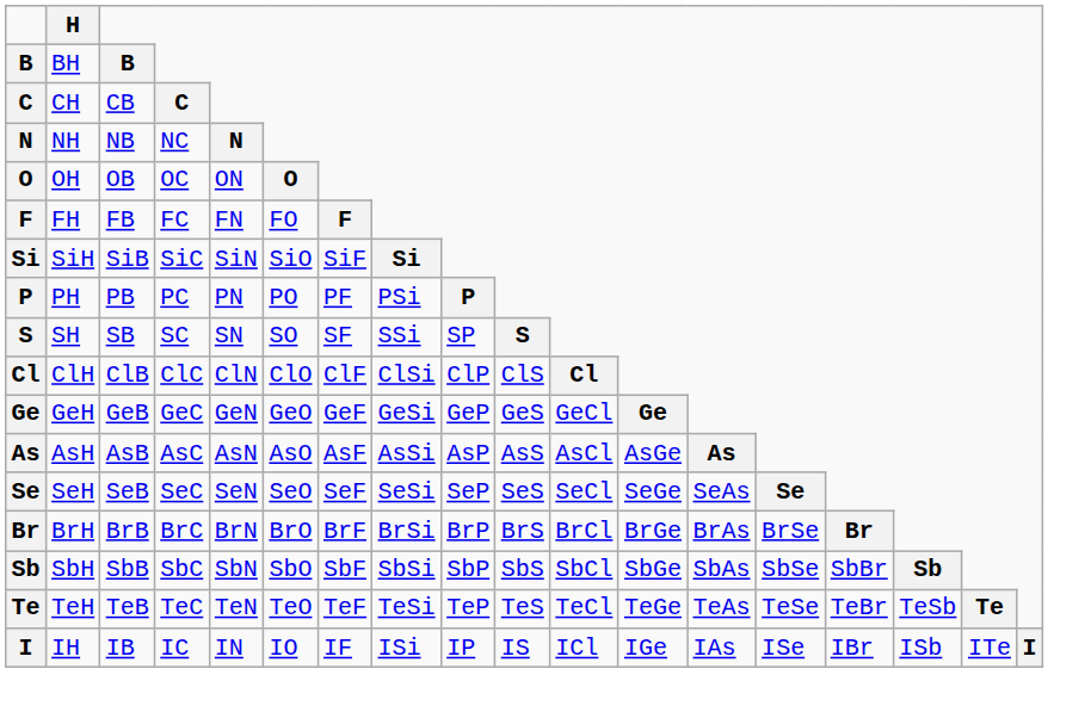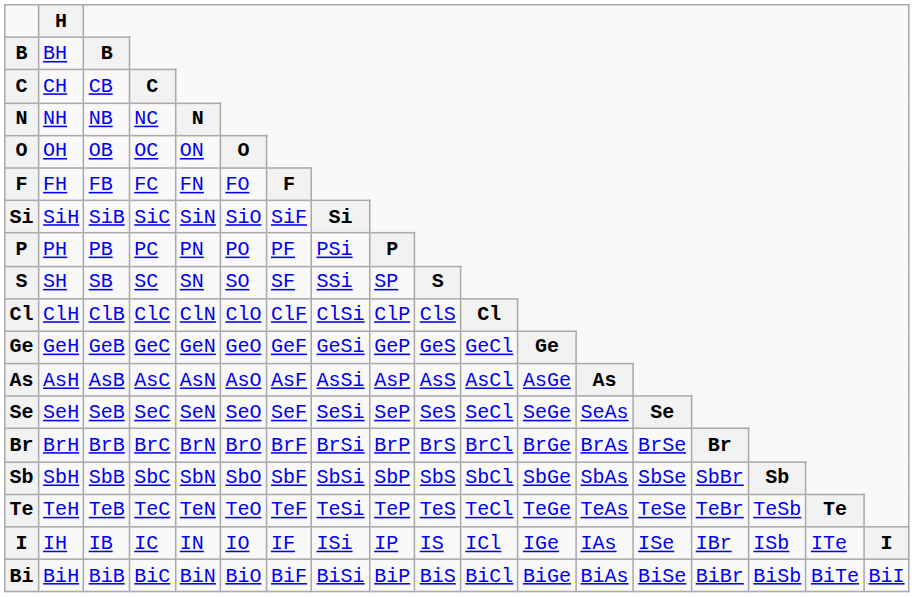 <table class="wikitable">
 <tr>
 <td></td>
 <th>H</th>
 </tr>
 <tr>
 <th>B</th>
 <td><a href='#'>BH</a></td>
 <th>B</th>
 </tr>
 <tr>
 <th>C</th>
 <td><a href='#'>CH</a></td>
 <td><a href='#'>CB</a></td>
 <th>C</th>
 </tr>
 <tr>
 <th>N</th>
 <td><a href='#'>NH</a></td>
 <td><a href='#'>NB</a></td>
 <td><a href='#'>NC</a></td>
 <th>N</th>
 </tr>
 <tr>
 <th>O</th>
 <td><a href='#'>OH</a></td>
 <td><a href='#'>OB</a></td>
 <td><a href='#'>OC</a></td>
 <td><a href='#'>ON</a></td>
 <th>O</th>
 </tr>
 <tr>
 <th>F</th>
 <td><a href='#'>FH</a></td>
 <td><a href='#'>FB</a></td>
 <td><a href='#'>FC</a></td>
 <td><a href='#'>FN</a></td>
 <td><a href='#'>FO</a></td>
 <th>F</th>
 </tr>
 <tr>
 <th>Si</th>
 <td><a href='#'>SiH</a></td>
 <td><a href='#'>SiB</a></td>
 <td><a href='#'>SiC</a></td>
 <td><a href='#'>SiN</a></td>
 <td><a href='#'>SiO</a></td>
 <td><a href='#'>SiF</a></td>
 <th>Si</th>
 </tr>
 <tr>
 <th>P</th>
 <td><a href='#'>PH</a></td>
 <td><a href='#'>PB</a></td>
 <td><a href='#'>PC</a></td>
 <td><a href='#'>PN</a></td>
 <td><a href='#'>PO</a></td>
 <td><a href='#'>PF</a></td>
 <td><a href='#'>PSi</a></td>
 <th>P</th>
 </tr>
 <tr>
 <th>S</th>
 <td><a href='#'>SH</a></td>
 <td><a href='#'>SB</a></td>
 <td><a href='#'>SC</a></td>
 <td><a href='#'>SN</a></td>
 <td><a href='#'>SO</a></td>
 <td><a href='#'>SF</a></td>
 <td><a href='#'>SSi</a></td>
 <td><a href='#'>SP</a></td>
 <th>S</th>
 </tr>
 <tr>
 <th>Cl</th>
 <td><a href='#'>ClH</a></td>
 <td><a href='#'>ClB</a></td>
 <td><a href='#'>ClC</a></td>
 <td><a href='#'>ClN</a></td>
 <td><a href='#'>ClO</a></td>
 <td><a href='#'>ClF</a></td>
 <td><a href='#'>ClSi</a></td>
 <td><a href='#'>ClP</a></td>
 <td><a href='#'>ClS</a></td>
 <th>Cl</th>
 </tr>
 <tr>
 <th>Ge</th>
 <td><a href='#'>GeH</a></td>
 <td><a href='#'>GeB</a></td>
 <td><a href='#'>GeC</a></td>
 <td><a href='#'>GeN</a></td>
 <td><a href='#'>GeO</a></td>
 <td><a href='#'>GeF</a></td>
 <td><a href='#'>GeSi</a></td>
 <td><a href='#'>GeP</a></td>
 <td><a href='#'>GeS</a></td>
 <td><a href='#'>GeCl</a></td>
 <th>Ge</th>
 </tr>
 <tr>
 <th>As</th>
 <td><a href='#'>AsH</a></td>
 <td><a href='#'>AsB</a></td>
 <td><a href='#'>AsC</a></td>
 <td><a href='#'>AsN</a></td>
 <td><a href='#'>AsO</a></td>
 <td><a href='#'>AsF</a></td>
 <td><a href='#'>AsSi</a></td>
 <td><a href='#'>AsP</a></td>
 <td><a href='#'>AsS</a></td>
 <td><a href='#'>AsCl</a></td>
 <td><a href='#'>AsGe</a></td>
 <th>As</th>
 </tr>
 <tr>
 <th>Se</th>
 <td><a href='#'>SeH</a></td>
 <td><a href='#'>SeB</a></td>
 <td><a href='#'>SeC</a></td>
 <td><a href='#'>SeN</a></td>
 <td><a href='#'>SeO</a></td>
 <td><a href='#'>SeF</a></td>
 <td><a href='#'>SeSi</a></td>
 <td><a href='#'>SeP</a></td>
 <td><a href='#'>SeS</a></td>
 <td><a href='#'>SeCl</a></td>
 <td><a href='#'>SeGe</a></td>
 <td><a href='#'>SeAs</a></td>
 <th>Se</th>
 </tr>
 <tr>
 <th>Br</th>
 <td><a href='#'>BrH</a></td>
 <td><a href='#'>BrB</a></td>
 <td><a href='#'>BrC</a></td>
 <td><a href='#'>BrN</a></td>
 <td><a href='#'>BrO</a></td>
 <td><a href='#'>BrF</a></td>
 <td><a href='#'>BrSi</a></td>
 <td><a href='#'>BrP</a></td>
 <td><a href='#'>BrS</a></td>
 <td><a href='#'>BrCl</a></td>
 <td><a href='#'>BrGe</a></td>
 <td><a href='#'>BrAs</a></td>
 <td><a href='#'>BrSe</a></td>
 <th>Br</th>
 </tr>
 <tr>
 <th>Sb</th>
 <td><a href='#'>SbH</a></td>
 <td><a href='#'>SbB</a></td>
 <td><a href='#'>SbC</a></td>
 <td><a href='#'>SbN</a></td>
 <td><a href='#'>SbO</a></td>
 <td><a href='#'>SbF</a></td>
 <td><a href='#'>SbSi</a></td>
 <td><a href='#'>SbP</a></td>
 <td><a href='#'>SbS</a></td>
 <td><a href='#'>SbCl</a></td>
 <td><a href='#'>SbGe</a></td>
 <td><a href='#'>SbAs</a></td>
 <td><a href='#'>SbSe</a></td>
 <td><a href='#'>SbBr</a></td>
 <th>Sb</th>
 </tr>
 <tr>
 <th>Te</th>
 <td><a href='#'>TeH</a></td>
 <td><a href='#'>TeB</a></td>
 <td><a href='#'>TeC</a></td>
 <td><a href='#'>TeN</a></td>
 <td><a href='#'>TeO</a></td>
 <td><a href='#'>TeF</a></td>
 <td><a href='#'>TeSi</a></td>
 <td><a href='#'>TeP</a></td>
 <td><a href='#'>TeS</a></td>
 <td><a href='#'>TeCl</a></td>
 <td><a href='#'>TeGe</a></td>
 <td><a href='#'>TeAs</a></td>
 <td><a href='#'>TeSe</a></td>
 <td><a href='#'>TeBr</a></td>
 <td><a href='#'>TeSb</a></td>
 <th>Te</th>
 </tr>
 <tr>
 <th>I</th>
 <td><a href='#'>IH</a></td>
 <td><a href='#'>IB</a></td>
 <td><a href='#'>IC</a></td>
 <td><a href='#'>IN</a></td>
 <td><a href='#'>IO</a></td>
 <td><a href='#'>IF</a></td>
 <td><a href='#'>ISi</a></td>
 <td><a href='#'>IP</a></td>
 <td><a href='#'>IS</a></td>
 <td><a href='#'>ICl</a></td>
 <td><a href='#'>IGe</a></td>
 <td><a href='#'>IAs</a></td>
 <td><a href='#'>ISe</a></td>
 <td><a href='#'>IBr</a></td>
 <td><a href='#'>ISb</a></td>
 <td><a href='#'>ITe</a></td>
 <th>I</th>
 </tr>
+<tr>
+<th>Bi</th>
+<td><a href='#'>BiH</a></td>
+<td><a href='#'>BiB</a></td>
+<td><a href='#'>BiC</a></td>
+<td><a href='#'>BiN</a></td>
+<td><a href='#'>BiO</a></td>
+<td><a href='#'>BiF</a></td>
+<td><a href='#'>BiSi</a></td>
+<td><a href='#'>BiP</a></td>
+<td><a href='#'>BiS</a></td>
+<td><a href='#'>BiCl</a></td>
+<td><a href='#'>BiGe</a></td>
+<td><a href='#'>BiAs</a></td>
+<td><a href='#'>BiSe</a></td>
+<td><a href='#'>BiBr</a></td>
+<td><a href='#'>BiSb</a></td>
+<td><a href='#'>BiTe</a></td>
+<td><a href='#'>BiI</a></td>
+</tr>
 </table>
